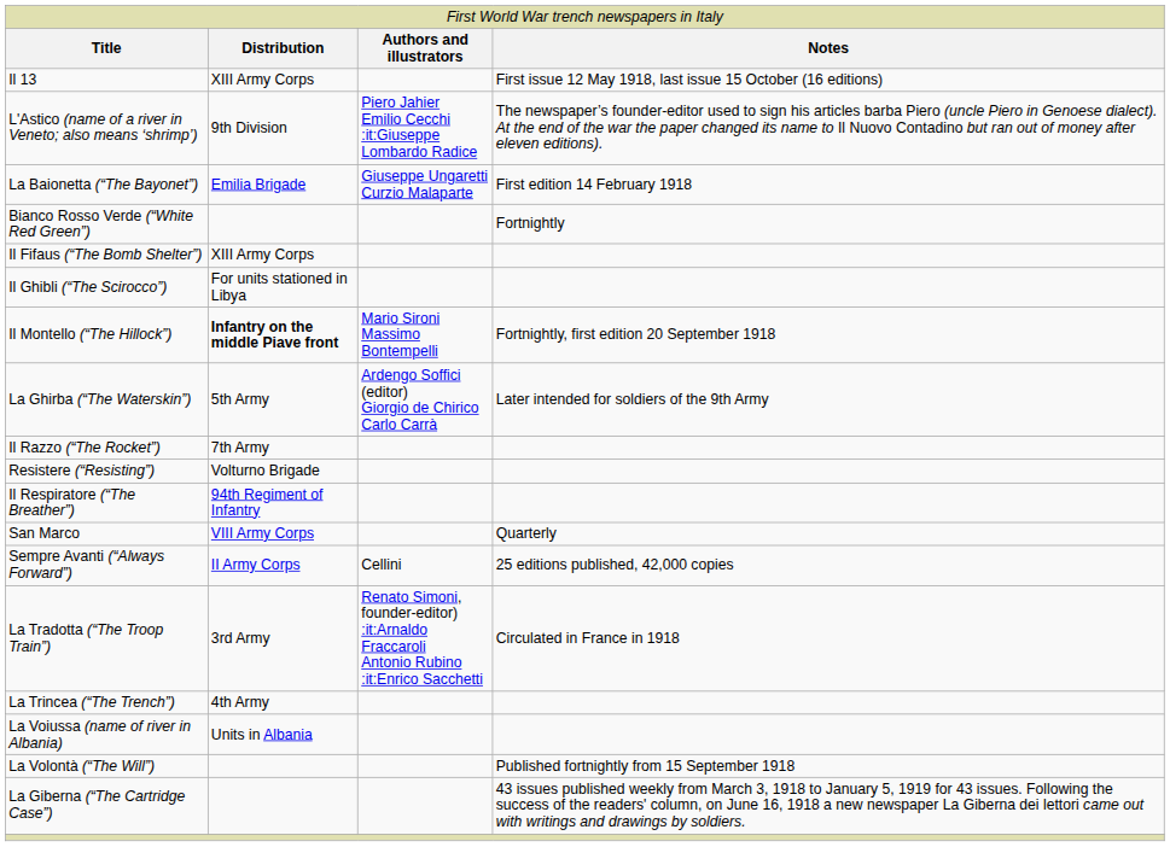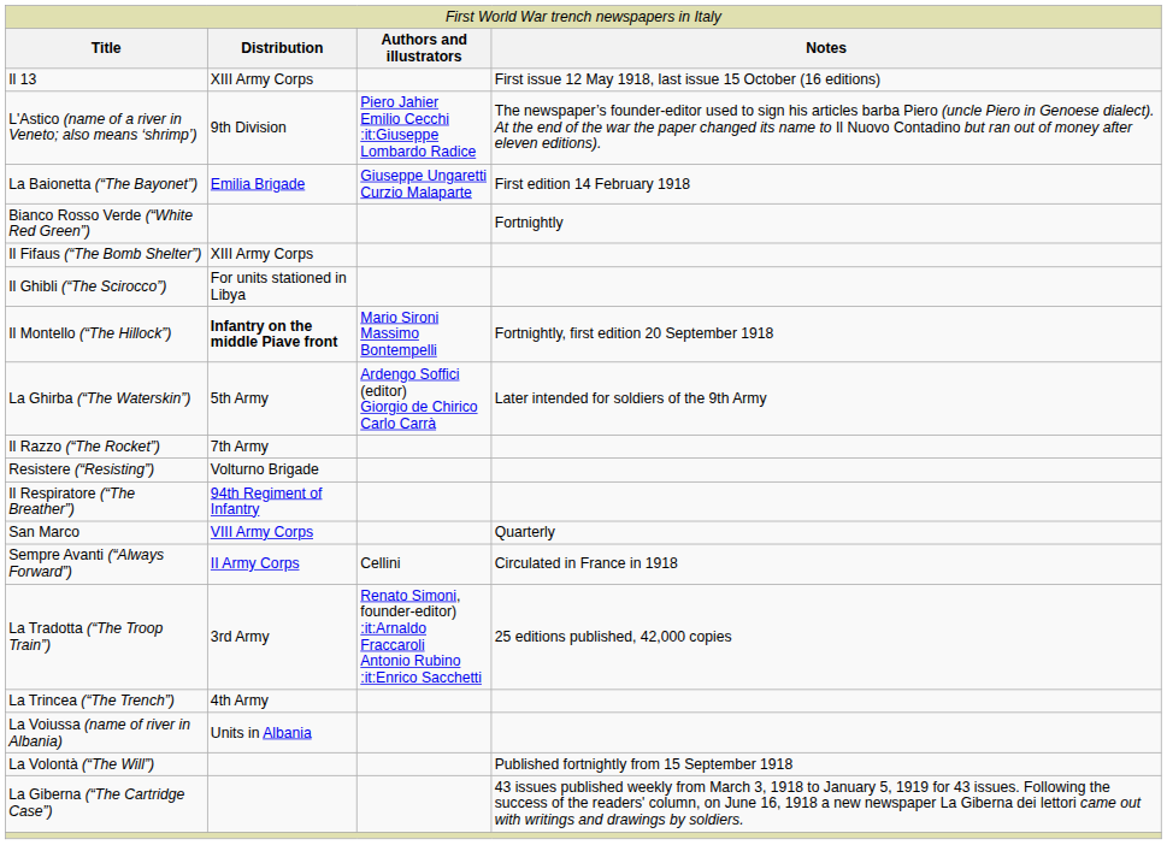 <table class="wikitable" style="margin:auto;clear:both;text-align:left;">
 <tr>
 <td colspan=6 bgcolor="#E0E0B0" align="center"><em>First World War trench newspapers in Italy<strong></td>
 </tr>
 <tr>
 <th>Title</th>
 <th>Distribution</th>
 <th>Authors and illustrators</th>
 <th>Notes</th>
 </tr>
 <tr>
 <td></em>Il 13<em></td>
 <td>XIII Army Corps</td>
 <td></td>
 <td>First issue 12 May 1918, last issue 15 October (16 editions)</td>
 </tr>
 <tr>
 <td></em>L'Astico<em> (name of a river in Veneto; also means ‘shrimp’)</td>
 <td>9th Division</td>
 <td><a href='#'>Piero Jahier</a><br><a href='#'>Emilio Cecchi</a><br><a href='#'>:it:Giuseppe Lombardo Radice</a></td>
 <td>The newspaper’s founder-editor used to sign his articles </em>barba Piero<em> (uncle Piero in Genoese dialect). At the end of the war the paper changed its name to </em>Il Nuovo Contadino<em> but ran out of money after eleven editions).</td>
 </tr>
 <tr>
 <td></em>La Baionetta<em> (“The Bayonet”)</td>
 <td><a href='#'>Emilia Brigade</a></td>
 <td><a href='#'>Giuseppe Ungaretti</a><br><a href='#'>Curzio Malaparte</a></td>
 <td>First edition 14 February 1918</td>
 </tr>
 <tr>
 <td></em>Bianco Rosso Verde<em> (“White Red Green”)</td>
 <td></td>
 <td></td>
 <td>Fortnightly</td>
 </tr>
 <tr>
 <td></em>Il Fifaus<em> (“The Bomb Shelter”)</td>
 <td>XIII Army Corps</td>
 <td></td>
 <td></td>
 </tr>
 <tr>
 <td></em>Il Ghibli<em> (“The Scirocco”)</td>
 <td>For units stationed in Libya</td>
 <td></td>
 <td></td>
 </tr>
 <tr>
 <td></em>Il Montello<em> (“The Hillock”)</td>
 <td><strong>Infantry on the middle Piave front</strong></td>
 <td><a href='#'>Mario Sironi</a><br><a href='#'>Massimo Bontempelli</a></td>
 <td>Fortnightly, first edition 20 September 1918</td>
 </tr>
 <tr>
 <td></em>La Ghirba<em> (“The Waterskin”)</td>
 <td>5th Army</td>
 <td><a href='#'>Ardengo Soffici</a> (editor)<br><a href='#'>Giorgio de Chirico</a><br><a href='#'>Carlo Carrà</a></td>
 <td>Later intended for soldiers of the 9th Army</td>
 </tr>
 <tr>
 <td></em>Il Razzo<em> (“The Rocket”)</td>
 <td>7th Army</td>
 <td></td>
 <td></td>
 </tr>
 <tr>
 <td></em>Resistere<em> (“Resisting”)</td>
 <td>Volturno Brigade</td>
 <td></td>
 <td></td>
 </tr>
 <tr>
 <td></em>Il Respiratore<em> (“The Breather”)</td>
 <td><a href='#'>94th Regiment of Infantry</a></td>
 <td></td>
 <td></td>
 </tr>
 <tr>
 <td></em>San Marco<em></td>
 <td><a href='#'>VIII Army Corps</a></td>
 <td></td>
 <td>Quarterly</td>
 </tr>
 <tr>
 <td></em>Sempre Avanti<em> (“Always Forward”)</td>
 <td><a href='#'>II Army Corps</a></td>
 <td>Cellini</td>
-<td>25 editions published, 42,000 copies</td>
+<td>Circulated in France in 1918</td>
 </tr>
 <tr>
 <td></em>La Tradotta<em> (“The Troop Train”)</td>
 <td>3rd Army</td>
 <td><a href='#'>Renato Simoni</a>, founder-editor)<br><a href='#'>:it:Arnaldo Fraccaroli</a><br><a href='#'>Antonio Rubino</a><br><a href='#'>:it:Enrico Sacchetti</a></td>
-<td>Circulated in France in 1918</td>
+<td>25 editions published, 42,000 copies</td>
 </tr>
 <tr>
 <td></em>La Trincea<em> (“The Trench”)</td>
 <td>4th Army</td>
 <td></td>
 </tr>
 <tr>
 <td></em>La Voiussa<em> (name of river in Albania)</td>
 <td>Units in <a href='#'>Albania</a></td>
 <td></td>
 <td></td>
 </tr>
 <tr>
 <td></em>La Volontà<em> (“The Will”)</td>
 <td></td>
 <td></td>
 <td>Published fortnightly from 15 September 1918</td>
 </tr>
 <tr>
 <td></em>La Giberna<em> (“The Cartridge Case”)</td>
 <td></td>
 <td></td>
 <td>43 issues published weekly from March 3, 1918 to January 5, 1919 for 43 issues. Following the success of the readers' column, on June 16, 1918 a new newspaper </em>La Giberna dei lettori<em> came out with writings and drawings by soldiers.</td>
 </tr>
 <tr>
 <td colspan=6 bgcolor="#E0E0B0" align="center"></td>
 </tr>
 </table>
